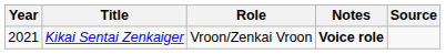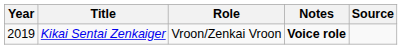 <table class="wikitable">
 <tr>
 <th>Year</th>
 <th>Title</th>
 <th>Role</th>
 <th>Notes</th>
 <th>Source</th>
 </tr>
 <tr>
-<td>2021</td>
+<td>2019</td>
 <td><em><a href='#'>Kikai Sentai Zenkaiger</a></em></td>
 <td>Vroon/Zenkai Vroon</td>
 <td><strong>Voice role</strong></td>
 <td></td>
 </tr>
 </table>
